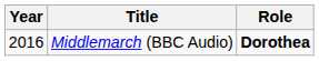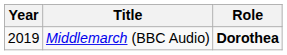 <table class="wikitable sortable">
 <tr>
 <th>Year</th>
 <th>Title</th>
 <th>Role</th>
 </tr>
 <tr>
-<td>2016</td>
+<td>2019</td>
 <td><em><a href='#'>Middlemarch</a> </em>  (BBC Audio) </td>
 <td><strong>Dorothea</strong></td>
 </tr>
 </table>
